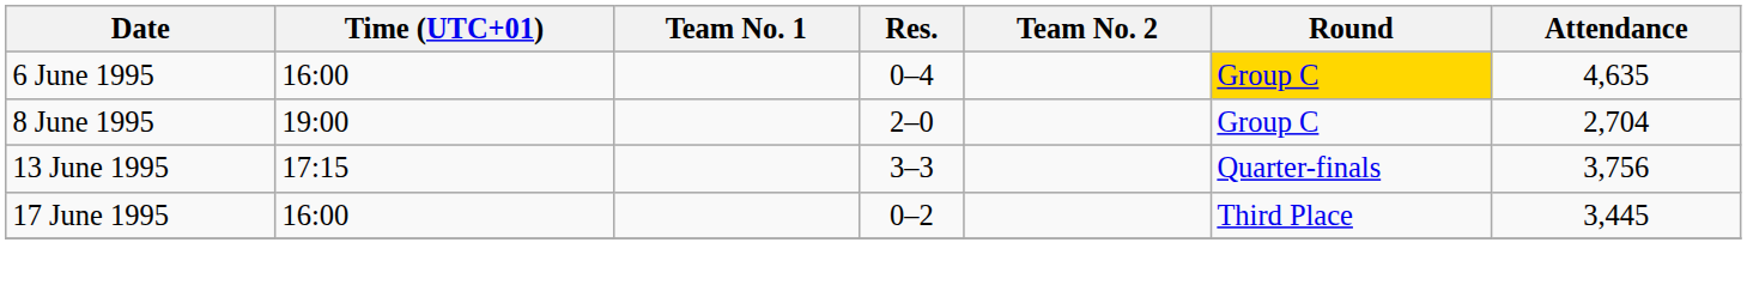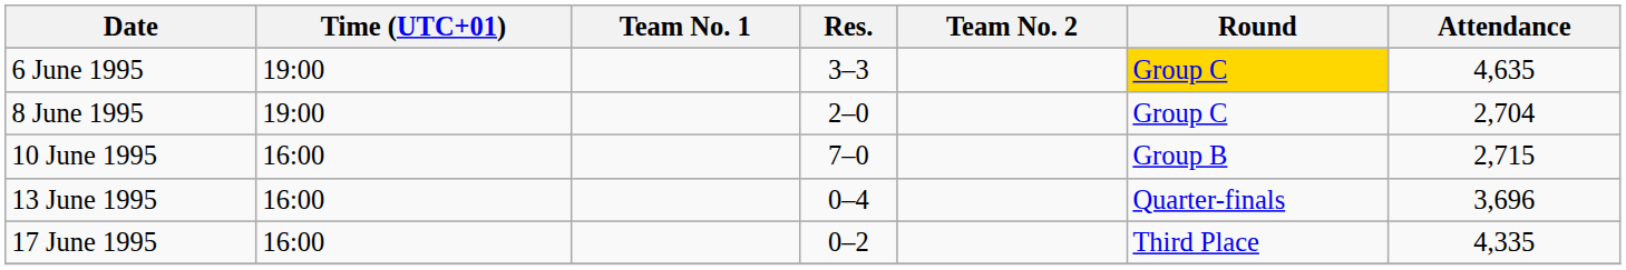 <table class="wikitable" style="text-align:left; width:75%;">
 <tr>
 <th>Date</th>
 <th>Time (<a href='#'>UTC+01</a>)</th>
 <th>Team No. 1</th>
 <th>Res.</th>
 <th>Team No. 2</th>
 <th>Round</th>
 <th>Attendance</th>
 </tr>
 <tr>
 <td>6 June 1995</td>
-<td>16:00</td>
+<td>19:00</td>
 <td></td>
-<td style="text-align:center;">0–4</td>
+<td style="text-align:center;">3–3</td>
 <td></td>
 <td style="background: gold;"><a href='#'>Group C</a></td>
 <td style="text-align:center;">4,635</td>
 </tr>
 <tr>
 <td>8 June 1995</td>
 <td>19:00</td>
 <td><strong></strong></td>
 <td style="text-align:center;">2–0</td>
 <td></td>
 <td><a href='#'>Group C</a></td>
 <td style="text-align:center;">2,704</td>
 </tr>
 <tr>
+<td>10 June 1995</td>
+<td>16:00</td>
+<td><strong></strong></td>
+<td style="text-align:center;">7–0</td>
+<td></td>
+<td><a href='#'>Group B</a></td>
+<td style="text-align:center;">2,715</td>
+</tr>
+<tr>
 <td>13 June 1995</td>
-<td>17:15</td>
+<td>16:00</td>
 <td></td>
-<td style="text-align:center;">3–3</td>
+<td style="text-align:center;">0–4</td>
 <td><strong></strong></td>
 <td><a href='#'>Quarter-finals</a></td>
-<td style="text-align:center;">3,756</td>
+<td style="text-align:center;">3,696</td>
 </tr>
 <tr>
 <td>17 June 1995</td>
 <td>16:00</td>
 <td></td>
 <td style="text-align:center;">0–2</td>
 <td><strong></strong></td>
 <td><a href='#'>Third Place</a></td>
-<td style="text-align:center;">3,445</td>
+<td style="text-align:center;">4,335</td>
 </tr>
 <tr>
 </tr>
 </table>
